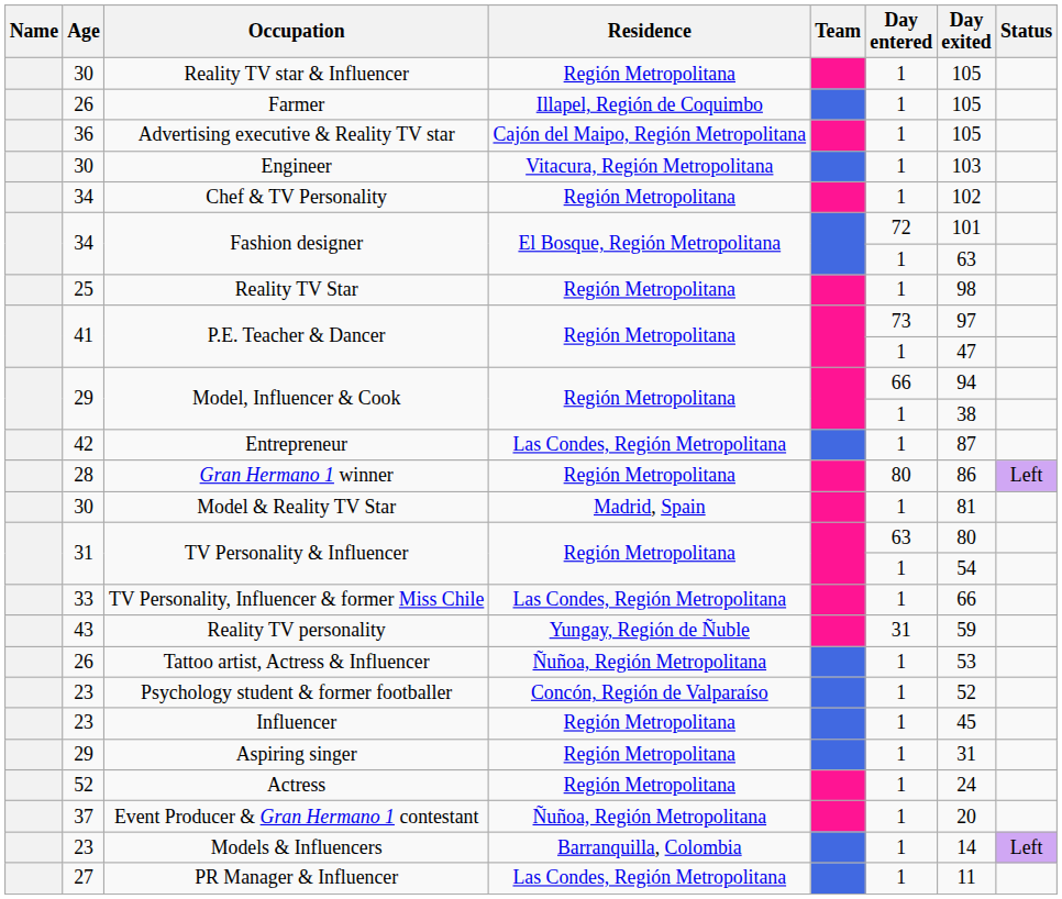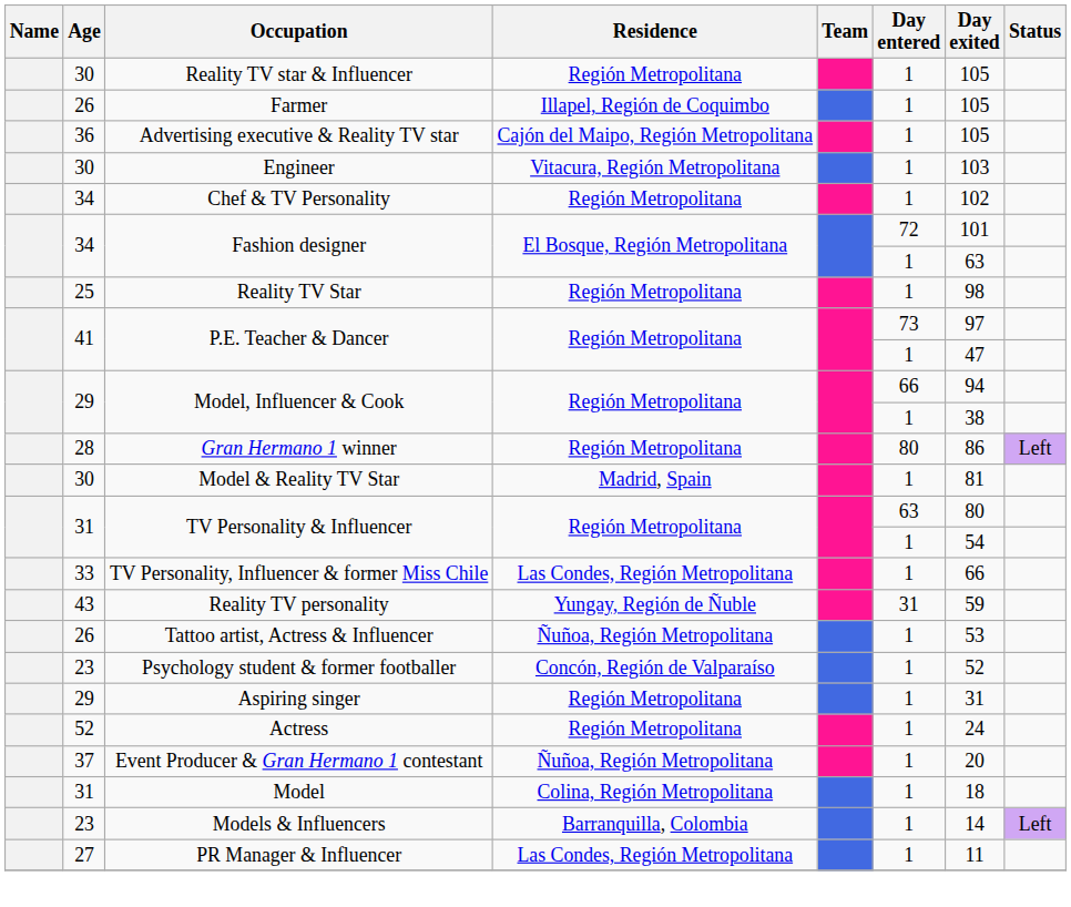 <table class="wikitable sortable" style="text-align:center;">
 <tr>
 <th scope="col">Name</th>
 <th scope="col">Age</th>
 <th scope="col">Occupation</th>
 <th scope="col">Residence</th>
 <th scope="col">Team</th>
 <th scope="col">Day<br>entered</th>
 <th scope="col">Day<br>exited</th>
 <th scope="col">Status</th>
 </tr>
 <tr>
 <th scope="row"></th>
 <td>30</td>
 <td>Reality TV star & Influencer</td>
 <td><a href='#'>Región Metropolitana</a></td>
 <td bgcolor="DeepPink"></td>
 <td>1</td>
 <td>105</td>
 <td></td>
 </tr>
 <tr>
 <th scope="row"></th>
 <td>26</td>
 <td>Farmer</td>
 <td><a href='#'>Illapel, Región de Coquimbo</a></td>
 <td bgcolor="RoyalBlue"></td>
 <td>1</td>
 <td>105</td>
 <td></td>
 </tr>
 <tr>
 <th scope="row"></th>
 <td>36</td>
 <td>Advertising executive & Reality TV star</td>
 <td><a href='#'>Cajón del Maipo, Región Metropolitana</a></td>
 <td bgcolor="DeepPink"></td>
 <td>1</td>
 <td>105</td>
 <td></td>
 </tr>
 <tr>
 <th scope="row"></th>
 <td>30</td>
 <td>Engineer</td>
 <td><a href='#'>Vitacura, Región Metropolitana</a></td>
 <td bgcolor="RoyalBlue"></td>
 <td>1</td>
 <td>103</td>
 <td></td>
 </tr>
 <tr>
 <th scope="row"></th>
 <td>34</td>
 <td>Chef & TV Personality</td>
 <td><a href='#'>Región Metropolitana</a></td>
 <td bgcolor="DeepPink"></td>
 <td>1</td>
 <td>102</td>
 <td></td>
 </tr>
 <tr>
 <th rowspan="2" scope="row"></th>
 <td rowspan="2">34</td>
 <td rowspan="2">Fashion designer</td>
 <td rowspan="2"><a href='#'>El Bosque, Región Metropolitana</a></td>
 <td rowspan="2" bgcolor="RoyalBlue"></td>
 <td>72</td>
 <td>101</td>
 <td></td>
 </tr>
 <tr>
 <td>1</td>
 <td>63</td>
 <td></td>
 </tr>
 <tr>
 <th scope="row"></th>
 <td>25</td>
 <td>Reality TV Star</td>
 <td><a href='#'>Región Metropolitana</a></td>
 <td bgcolor="DeepPink"></td>
 <td>1</td>
 <td>98</td>
 <td></td>
 </tr>
 <tr>
 <th rowspan="2" scope="row"></th>
 <td rowspan="2">41</td>
 <td rowspan="2">P.E. Teacher & Dancer</td>
 <td rowspan="2"><a href='#'>Región Metropolitana</a></td>
 <td rowspan="2" bgcolor="DeepPink"></td>
 <td>73</td>
 <td>97</td>
 <td></td>
 </tr>
 <tr>
 <td>1</td>
 <td>47</td>
 <td></td>
 </tr>
 <tr>
 <th rowspan="2" scope="row"></th>
 <td rowspan="2">29</td>
 <td rowspan="2">Model, Influencer & Cook</td>
 <td rowspan="2"><a href='#'>Región Metropolitana</a></td>
 <td rowspan="2" bgcolor="DeepPink"></td>
 <td>66</td>
 <td>94</td>
 <td></td>
 </tr>
 <tr>
 <td>1</td>
 <td>38</td>
 <td></td>
 </tr>
 <tr>
 <th scope="row"></th>
-<td>42</td>
-<td>Entrepreneur</td>
-<td><a href='#'>Las Condes, Región Metropolitana</a></td>
-<td bgcolor="RoyalBlue"></td>
-<td>1</td>
-<td>87</td>
-<td></td>
-</tr>
-<tr>
-<th scope="row"></th>
 <td>28</td>
 <td><em><a href='#'>Gran Hermano 1</a></em> winner</td>
 <td><a href='#'>Región Metropolitana</a></td>
 <td bgcolor="DeepPink"></td>
 <td>80</td>
 <td>86</td>
 <td align="center" style="background:#D0A7F4">Left</td>
 </tr>
 <tr>
 <th scope="row"></th>
 <td>30</td>
 <td>Model & Reality TV Star</td>
 <td><a href='#'>Madrid</a>, <a href='#'>Spain</a></td>
 <td bgcolor="DeepPink"></td>
 <td>1</td>
 <td>81</td>
 <td></td>
 </tr>
 <tr>
 <th rowspan="2" scope="row"></th>
 <td rowspan="2">31</td>
 <td rowspan="2">TV Personality & Influencer</td>
 <td rowspan="2"><a href='#'>Región Metropolitana</a></td>
 <td rowspan="2" bgcolor="DeepPink"></td>
 <td>63</td>
 <td>80</td>
 <td></td>
 </tr>
 <tr>
 <td>1</td>
 <td>54</td>
 <td></td>
 </tr>
 <tr>
 <th scope="row"></th>
 <td>33</td>
 <td>TV Personality, Influencer & former <a href='#'>Miss Chile</a></td>
 <td><a href='#'>Las Condes, Región Metropolitana</a></td>
 <td bgcolor="DeepPink"></td>
 <td>1</td>
 <td>66</td>
 <td></td>
 </tr>
 <tr>
 <th scope="row"></th>
 <td>43</td>
 <td>Reality TV personality</td>
 <td><a href='#'>Yungay, Región de Ñuble</a></td>
 <td bgcolor="DeepPink"></td>
 <td>31</td>
 <td>59</td>
 <td></td>
 </tr>
 <tr>
 <th scope="row"></th>
 <td>26</td>
 <td>Tattoo artist, Actress & Influencer</td>
 <td><a href='#'>Ñuñoa, Región Metropolitana</a></td>
 <td bgcolor="RoyalBlue"></td>
 <td>1</td>
 <td>53</td>
 <td></td>
 </tr>
 <tr>
 <th scope="row"></th>
 <td>23</td>
 <td>Psychology student & former footballer</td>
 <td><a href='#'>Concón, Región de Valparaíso</a></td>
 <td bgcolor="RoyalBlue"></td>
 <td>1</td>
 <td>52</td>
 <td></td>
 </tr>
 <tr>
 <th scope="row"></th>
-<td>23</td>
-<td>Influencer</td>
-<td><a href='#'>Región Metropolitana</a></td>
-<td bgcolor="RoyalBlue"></td>
-<td>1</td>
-<td>45</td>
-<td></td>
-</tr>
-<tr>
-<th scope="row"></th>
 <td>29</td>
 <td>Aspiring singer</td>
 <td><a href='#'>Región Metropolitana</a></td>
 <td bgcolor="RoyalBlue"></td>
 <td>1</td>
 <td>31</td>
 <td></td>
 </tr>
 <tr>
 <th scope="row"></th>
 <td>52</td>
 <td>Actress</td>
 <td><a href='#'>Región Metropolitana</a></td>
 <td bgcolor="DeepPink"></td>
 <td>1</td>
 <td>24</td>
 <td></td>
 </tr>
 <tr>
 <th scope="row"></th>
 <td>37</td>
 <td>Event Producer & <em><a href='#'>Gran Hermano 1</a></em> contestant</td>
 <td><a href='#'>Ñuñoa, Región Metropolitana</a></td>
 <td bgcolor="DeepPink"></td>
 <td>1</td>
 <td>20</td>
 <td></td>
 </tr>
 <tr>
 <th scope="row"></th>
+<td>31</td>
+<td>Model</td>
+<td><a href='#'>Colina, Región Metropolitana</a></td>
+<td bgcolor="RoyalBlue"></td>
+<td>1</td>
+<td>18</td>
+<td></td>
+</tr>
+<tr>
+<th scope="row"></th>
 <td>23</td>
 <td>Models & Influencers</td>
 <td><a href='#'>Barranquilla</a>, <a href='#'>Colombia</a></td>
 <td bgcolor="RoyalBlue"></td>
 <td>1</td>
 <td>14</td>
 <td align="center" style="background:#D0A7F4">Left</td>
 </tr>
 <tr>
 <th scope="row"></th>
 <td>27</td>
 <td>PR Manager & Influencer</td>
 <td><a href='#'>Las Condes, Región Metropolitana</a></td>
 <td bgcolor="RoyalBlue"></td>
 <td>1</td>
 <td>11</td>
 <td></td>
 </tr>
 <tr>
 </tr>
 </table>
